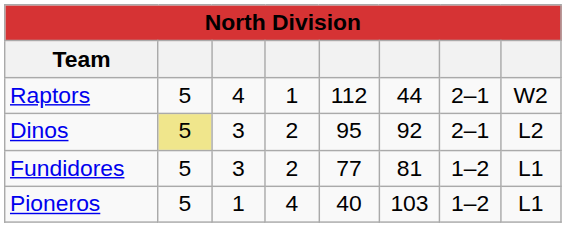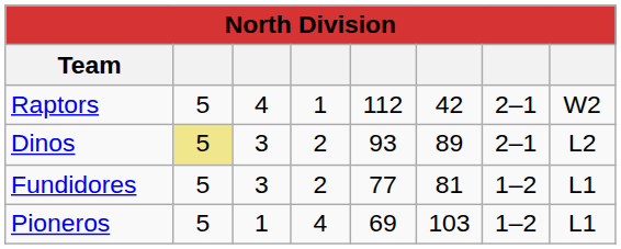 <table class="wikitable">
 <tr>
 <th colspan="11" style="background-color: #d63334;"><span>North Division</span></th>
 </tr>
 <tr>
 <th width=100>Team</th>
 <th width=30></th>
 <th width=30></th>
 <th width=30></th>
 <th width=35></th>
 <th width=35></th>
 <th width=35></th>
 <th width=35></th>
 </tr>
 <tr style="text-align:center">
 <td style="text-align:left;"><a href='#'>Raptors</a></td>
 <td>5</td>
 <td>4</td>
 <td>1</td>
 <td>112</td>
-<td>44</td>
+<td>42</td>
 <td>2–1</td>
 <td>W2</td>
 </tr>
 <tr style="text-align:center;">
 <td style="text-align:left;"><a href='#'>Dinos</a></td>
 <td style="background: khaki;">5</td>
 <td>3</td>
 <td>2</td>
-<td>95</td>
-<td>92</td>
+<td>93</td>
+<td>89</td>
 <td>2–1</td>
 <td>L2</td>
 </tr>
 <tr style="text-align:center">
 <td style="text-align:left;"><a href='#'>Fundidores</a></td>
 <td>5</td>
 <td>3</td>
 <td>2</td>
 <td>77</td>
 <td>81</td>
 <td>1–2</td>
 <td>L1</td>
 </tr>
 <tr style="text-align:center;">
 <td style="text-align:left;"><a href='#'>Pioneros</a></td>
 <td>5</td>
 <td>1</td>
 <td>4</td>
-<td>40</td>
+<td>69</td>
 <td>103</td>
 <td>1–2</td>
 <td>L1</td>
 </tr>
 </table>
